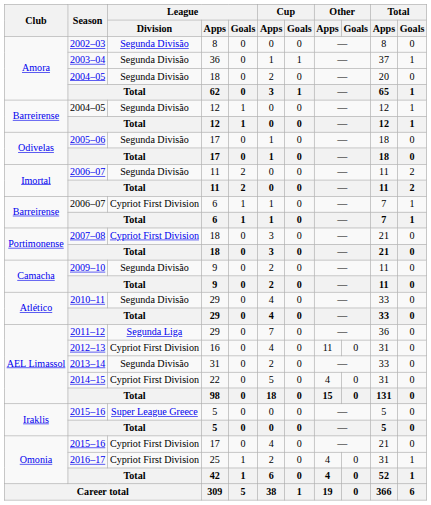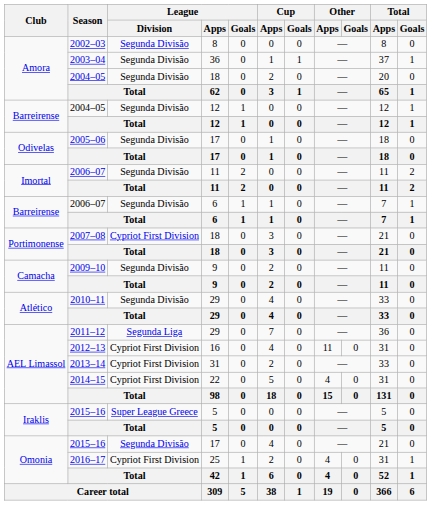 <table class="wikitable" style="text-align: center;">
 <tr>
 <th rowspan="2">Club</th>
 <th rowspan="2">Season</th>
 <th colspan="3">League</th>
 <th colspan="2">Cup</th>
 <th colspan="2">Other</th>
 <th colspan="2">Total</th>
 </tr>
 <tr>
 <th>Division</th>
 <th>Apps</th>
 <th>Goals</th>
 <th>Apps</th>
 <th>Goals</th>
 <th>Apps</th>
 <th>Goals</th>
 <th>Apps</th>
 <th>Goals</th>
 </tr>
 <tr>
 <td rowspan="4"><a href='#'>Amora</a></td>
 <td><a href='#'>2002–03</a></td>
 <td><a href='#'>Segunda Divisão</a></td>
 <td>8</td>
 <td>0</td>
 <td>0</td>
 <td>0</td>
 <td colspan="2">—</td>
 <td>8</td>
 <td>0</td>
 </tr>
 <tr>
 <td><a href='#'>2003–04</a></td>
 <td>Segunda Divisão</td>
 <td>36</td>
 <td>0</td>
 <td>1</td>
 <td>1</td>
 <td colspan="2">—</td>
 <td>37</td>
 <td>1</td>
 </tr>
 <tr>
 <td><a href='#'>2004–05</a></td>
 <td>Segunda Divisão</td>
 <td>18</td>
 <td>0</td>
 <td>2</td>
 <td>0</td>
 <td colspan="2">—</td>
 <td>20</td>
 <td>0</td>
 </tr>
 <tr>
 <th colspan="2">Total</th>
 <th>62</th>
 <th>0</th>
 <th>3</th>
 <th>1</th>
 <th colspan="2">—</th>
 <th>65</th>
 <th>1</th>
 </tr>
 <tr>
 <td rowspan="2"><a href='#'>Barreirense</a></td>
 <td>2004–05</td>
 <td>Segunda Divisão</td>
 <td>12</td>
 <td>1</td>
 <td>0</td>
 <td>0</td>
 <td colspan="2">—</td>
 <td>12</td>
 <td>1</td>
 </tr>
 <tr>
 <th colspan="2">Total</th>
 <th>12</th>
 <th>1</th>
 <th>0</th>
 <th>0</th>
 <th colspan="2">—</th>
 <th>12</th>
 <th>1</th>
 </tr>
 <tr>
 <td rowspan="2"><a href='#'>Odivelas</a></td>
 <td><a href='#'>2005–06</a></td>
 <td>Segunda Divisão</td>
 <td>17</td>
 <td>0</td>
 <td>1</td>
 <td>0</td>
 <td colspan="2">—</td>
 <td>18</td>
 <td>0</td>
 </tr>
 <tr>
 <th colspan="2">Total</th>
 <th>17</th>
 <th>0</th>
 <th>1</th>
 <th>0</th>
 <th colspan="2">—</th>
 <th>18</th>
 <th>0</th>
 </tr>
 <tr>
 <td rowspan="2"><a href='#'>Imortal</a></td>
 <td><a href='#'>2006–07</a></td>
 <td>Segunda Divisão</td>
 <td>11</td>
 <td>2</td>
 <td>0</td>
 <td>0</td>
 <td colspan="2">—</td>
 <td>11</td>
 <td>2</td>
 </tr>
 <tr>
 <th colspan="2">Total</th>
 <th>11</th>
 <th>2</th>
 <th>0</th>
 <th>0</th>
 <th colspan="2">—</th>
 <th>11</th>
 <th>2</th>
 </tr>
 <tr>
 <td rowspan="2"><a href='#'>Barreirense</a></td>
 <td>2006–07</td>
-<td>Cypriot First Division</td>
+<td>Segunda Divisão</td>
 <td>6</td>
 <td>1</td>
 <td>1</td>
 <td>0</td>
 <td colspan="2">—</td>
 <td>7</td>
 <td>1</td>
 </tr>
 <tr>
 <th colspan="2">Total</th>
 <th>6</th>
 <th>1</th>
 <th>1</th>
 <th>0</th>
 <th colspan="2">—</th>
 <th>7</th>
 <th>1</th>
 </tr>
 <tr>
 <td rowspan="2"><a href='#'>Portimonense</a></td>
 <td><a href='#'>2007–08</a></td>
 <td><a href='#'>Cypriot First Division</a></td>
 <td>18</td>
 <td>0</td>
 <td>3</td>
 <td>0</td>
 <td colspan="2">—</td>
 <td>21</td>
 <td>0</td>
 </tr>
 <tr>
 <th colspan="2">Total</th>
 <th>18</th>
 <th>0</th>
 <th>3</th>
 <th>0</th>
 <th colspan="2">—</th>
 <th>21</th>
 <th>0</th>
 </tr>
 <tr>
 <td rowspan="2"><a href='#'>Camacha</a></td>
 <td><a href='#'>2009–10</a></td>
 <td>Segunda Divisão</td>
 <td>9</td>
 <td>0</td>
 <td>2</td>
 <td>0</td>
 <td colspan="2">—</td>
 <td>11</td>
 <td>0</td>
 </tr>
 <tr>
 <th colspan="2">Total</th>
 <th>9</th>
 <th>0</th>
 <th>2</th>
 <th>0</th>
 <th colspan="2">—</th>
 <th>11</th>
 <th>0</th>
 </tr>
 <tr>
 <td rowspan="2"><a href='#'>Atlético</a></td>
 <td><a href='#'>2010–11</a></td>
 <td>Segunda Divisão</td>
 <td>29</td>
 <td>0</td>
 <td>4</td>
 <td>0</td>
 <td colspan="2">—</td>
 <td>33</td>
 <td>0</td>
 </tr>
 <tr>
 <th colspan="2">Total</th>
 <th>29</th>
 <th>0</th>
 <th>4</th>
 <th>0</th>
 <th colspan="2">—</th>
 <th>33</th>
 <th>0</th>
 </tr>
 <tr>
 <td rowspan="5"><a href='#'>AEL Limassol</a></td>
 <td><a href='#'>2011–12</a></td>
 <td><a href='#'>Segunda Liga</a></td>
 <td>29</td>
 <td>0</td>
 <td>7</td>
 <td>0</td>
 <td colspan="2">—</td>
 <td>36</td>
 <td>0</td>
 </tr>
 <tr>
 <td><a href='#'>2012–13</a></td>
 <td>Cypriot First Division</td>
 <td>16</td>
 <td>0</td>
 <td>4</td>
 <td>0</td>
 <td>11</td>
 <td>0</td>
 <td>31</td>
 <td>0</td>
 </tr>
 <tr>
 <td><a href='#'>2013–14</a></td>
-<td>Segunda Divisão</td>
+<td>Cypriot First Division</td>
 <td>31</td>
 <td>0</td>
 <td>2</td>
 <td>0</td>
 <td colspan="2">—</td>
 <td>33</td>
 <td>0</td>
 </tr>
 <tr>
 <td><a href='#'>2014–15</a></td>
 <td>Cypriot First Division</td>
 <td>22</td>
 <td>0</td>
 <td>5</td>
 <td>0</td>
 <td>4</td>
 <td>0</td>
 <td>31</td>
 <td>0</td>
 </tr>
 <tr>
 <th colspan="2">Total</th>
 <th>98</th>
 <th>0</th>
 <th>18</th>
 <th>0</th>
 <th>15</th>
 <th>0</th>
 <th>131</th>
 <th>0</th>
 </tr>
 <tr>
 <td rowspan="2"><a href='#'>Iraklis</a></td>
 <td><a href='#'>2015–16</a></td>
 <td><a href='#'>Super League Greece</a></td>
 <td>5</td>
 <td>0</td>
 <td>0</td>
 <td>0</td>
 <td colspan="2">—</td>
 <td>5</td>
 <td>0</td>
 </tr>
 <tr>
 <th colspan="2">Total</th>
 <th>5</th>
 <th>0</th>
 <th>0</th>
 <th>0</th>
 <th colspan="2">—</th>
 <th>5</th>
 <th>0</th>
 </tr>
 <tr>
 <td rowspan="3"><a href='#'>Omonia</a></td>
 <td><a href='#'>2015–16</a></td>
-<td>Cypriot First Division</td>
+<td><a href='#'>Segunda Divisão</a></td>
 <td>17</td>
 <td>0</td>
 <td>4</td>
 <td>0</td>
 <td colspan="2">—</td>
 <td>21</td>
 <td>0</td>
 </tr>
 <tr>
 <td><a href='#'>2016–17</a></td>
 <td>Cypriot First Division</td>
 <td>25</td>
 <td>1</td>
 <td>2</td>
 <td>0</td>
 <td>4</td>
 <td>0</td>
 <td>31</td>
 <td>1</td>
 </tr>
 <tr>
 <th colspan="2">Total</th>
 <th>42</th>
 <th>1</th>
 <th>6</th>
 <th>0</th>
 <th>4</th>
 <th>0</th>
 <th>52</th>
 <th>1</th>
 </tr>
 <tr>
 <th colspan="3">Career total</th>
 <th>309</th>
 <th>5</th>
 <th>38</th>
 <th>1</th>
 <th>19</th>
 <th>0</th>
 <th>366</th>
 <th>6</th>
 </tr>
 </table>
